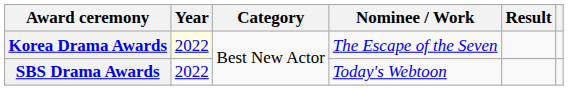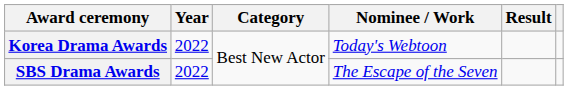 <table class="wikitable plainrowheaders sortable">
 <tr>
 <th scope="col">Award ceremony</th>
 <th scope="col">Year</th>
 <th scope="col">Category</th>
 <th scope="col">Nominee / Work</th>
 <th scope="col">Result</th>
 <th scope="col" class="unsortable"></th>
 </tr>
 <tr>
 <th scope="row"><a href='#'>Korea Drama Awards</a></th>
-<td style="background: lightyellow; text-align:center"><a href='#'>2022</a></td>
+<td style="text-align:center"><a href='#'>2022</a></td>
 <td rowspan=2>Best New Actor</td>
-<td><em><a href='#'>The Escape of the Seven</a></em></td>
+<td><em><a href='#'>Today's Webtoon</a></em></td>
 <td></td>
 <td style="text-align:center"></td>
 </tr>
 <tr>
 <th scope="row"><a href='#'>SBS Drama Awards</a></th>
 <td style="text-align:center"><a href='#'>2022</a></td>
-<td><em><a href='#'>Today's Webtoon</a></em></td>
+<td><em><a href='#'>The Escape of the Seven</a></em></td>
 <td></td>
 <td style="text-align:center"></td>
 </tr>
 </table>
